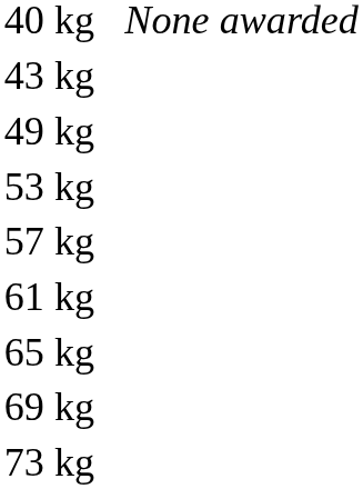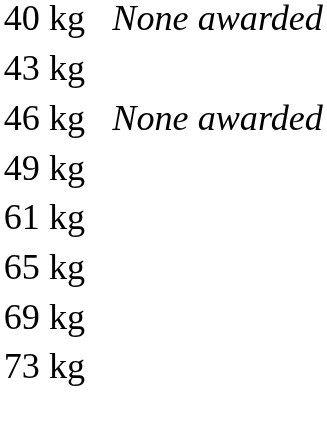 <table>
 <tr>
 <td>40 kg</td>
 <td></td>
 <td></td>
 <td><em>None awarded</em></td>
 </tr>
 <tr>
 <td>43 kg</td>
 <td></td>
 <td></td>
 <td></td>
 </tr>
 <tr>
-<td>49 kg</td>
+<td>46 kg</td>
 <td></td>
 <td></td>
-<td></td>
+<td><em>None awarded</em></td>
 </tr>
 <tr>
-<td>53 kg</td>
-<td></td>
-<td></td>
-<td></td>
-</tr>
-<tr>
-<td>57 kg</td>
+<td>49 kg</td>
 <td></td>
 <td></td>
 <td></td>
 </tr>
 <tr>
 <td>61 kg</td>
 <td></td>
 <td></td>
 <td></td>
 </tr>
 <tr>
 <td>65 kg</td>
 <td></td>
 <td></td>
 <td></td>
 </tr>
 <tr>
 <td>69 kg</td>
 <td></td>
 <td></td>
 <td></td>
 </tr>
 <tr>
 <td>73 kg</td>
 <td></td>
 <td></td>
 <td></td>
 </tr>
 </table>
